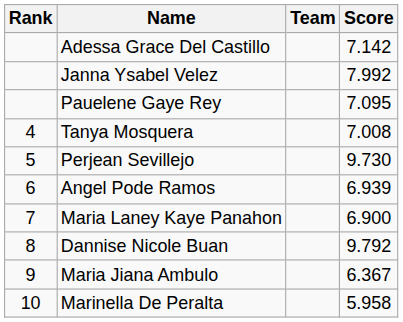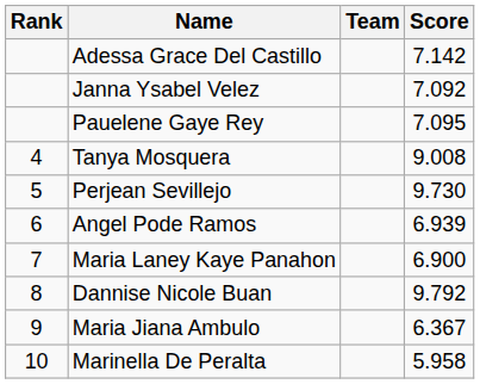 <table class="wikitable" style="text-align:center">
 <tr>
 <th>Rank</th>
 <th>Name</th>
 <th>Team</th>
 <th>Score</th>
 </tr>
 <tr>
 <td></td>
 <td align="left">Adessa Grace Del Castillo</td>
 <td align="left"></td>
 <td>7.142</td>
 </tr>
 <tr>
 <td></td>
 <td align="left">Janna Ysabel Velez</td>
 <td align="left"></td>
-<td>7.992</td>
+<td>7.092</td>
 </tr>
 <tr>
 <td></td>
 <td align="left">Pauelene Gaye Rey</td>
 <td align="left"></td>
 <td>7.095</td>
 </tr>
 <tr>
 <td>4</td>
 <td align="left">Tanya Mosquera</td>
 <td align="left"></td>
-<td>7.008</td>
+<td>9.008</td>
 </tr>
 <tr>
 <td>5</td>
 <td align="left">Perjean Sevillejo</td>
 <td align="left"></td>
 <td>9.730</td>
 </tr>
 <tr>
 <td>6</td>
 <td align="left">Angel Pode Ramos</td>
 <td align="left"></td>
 <td>6.939</td>
 </tr>
 <tr>
 <td>7</td>
 <td align="left">Maria Laney Kaye Panahon</td>
 <td align="left"></td>
 <td>6.900</td>
 </tr>
 <tr>
 <td>8</td>
 <td align="left">Dannise Nicole Buan</td>
 <td align="left"></td>
 <td>9.792</td>
 </tr>
 <tr>
 <td>9</td>
 <td align="left">Maria Jiana Ambulo</td>
 <td align="left"></td>
 <td>6.367</td>
 </tr>
 <tr>
 <td>10</td>
 <td align="left">Marinella De Peralta</td>
 <td align="left"></td>
 <td>5.958</td>
 </tr>
 </table>
